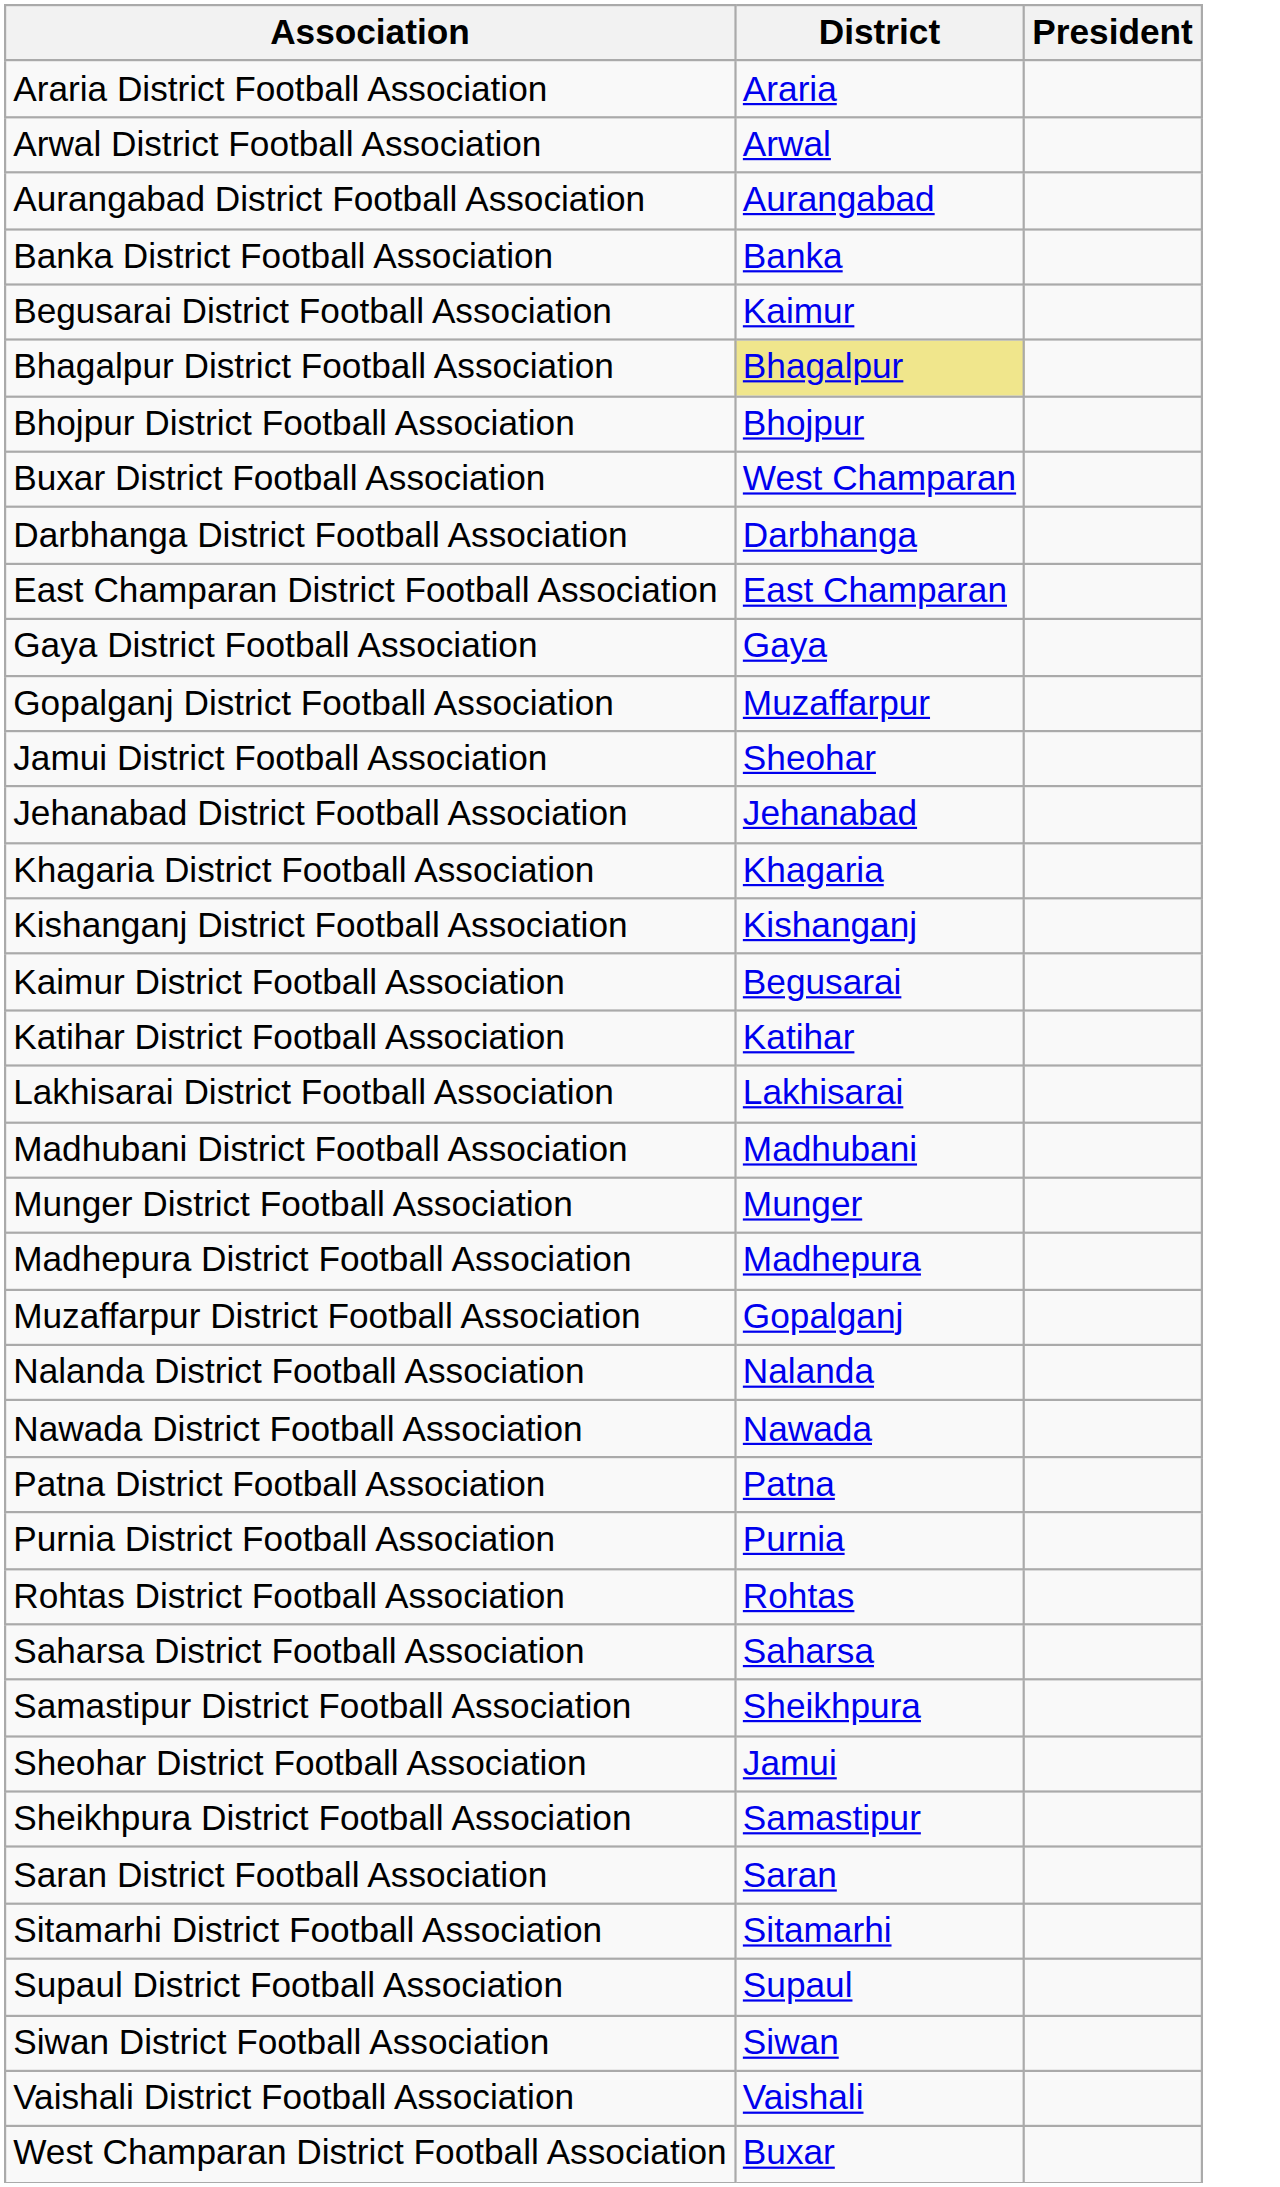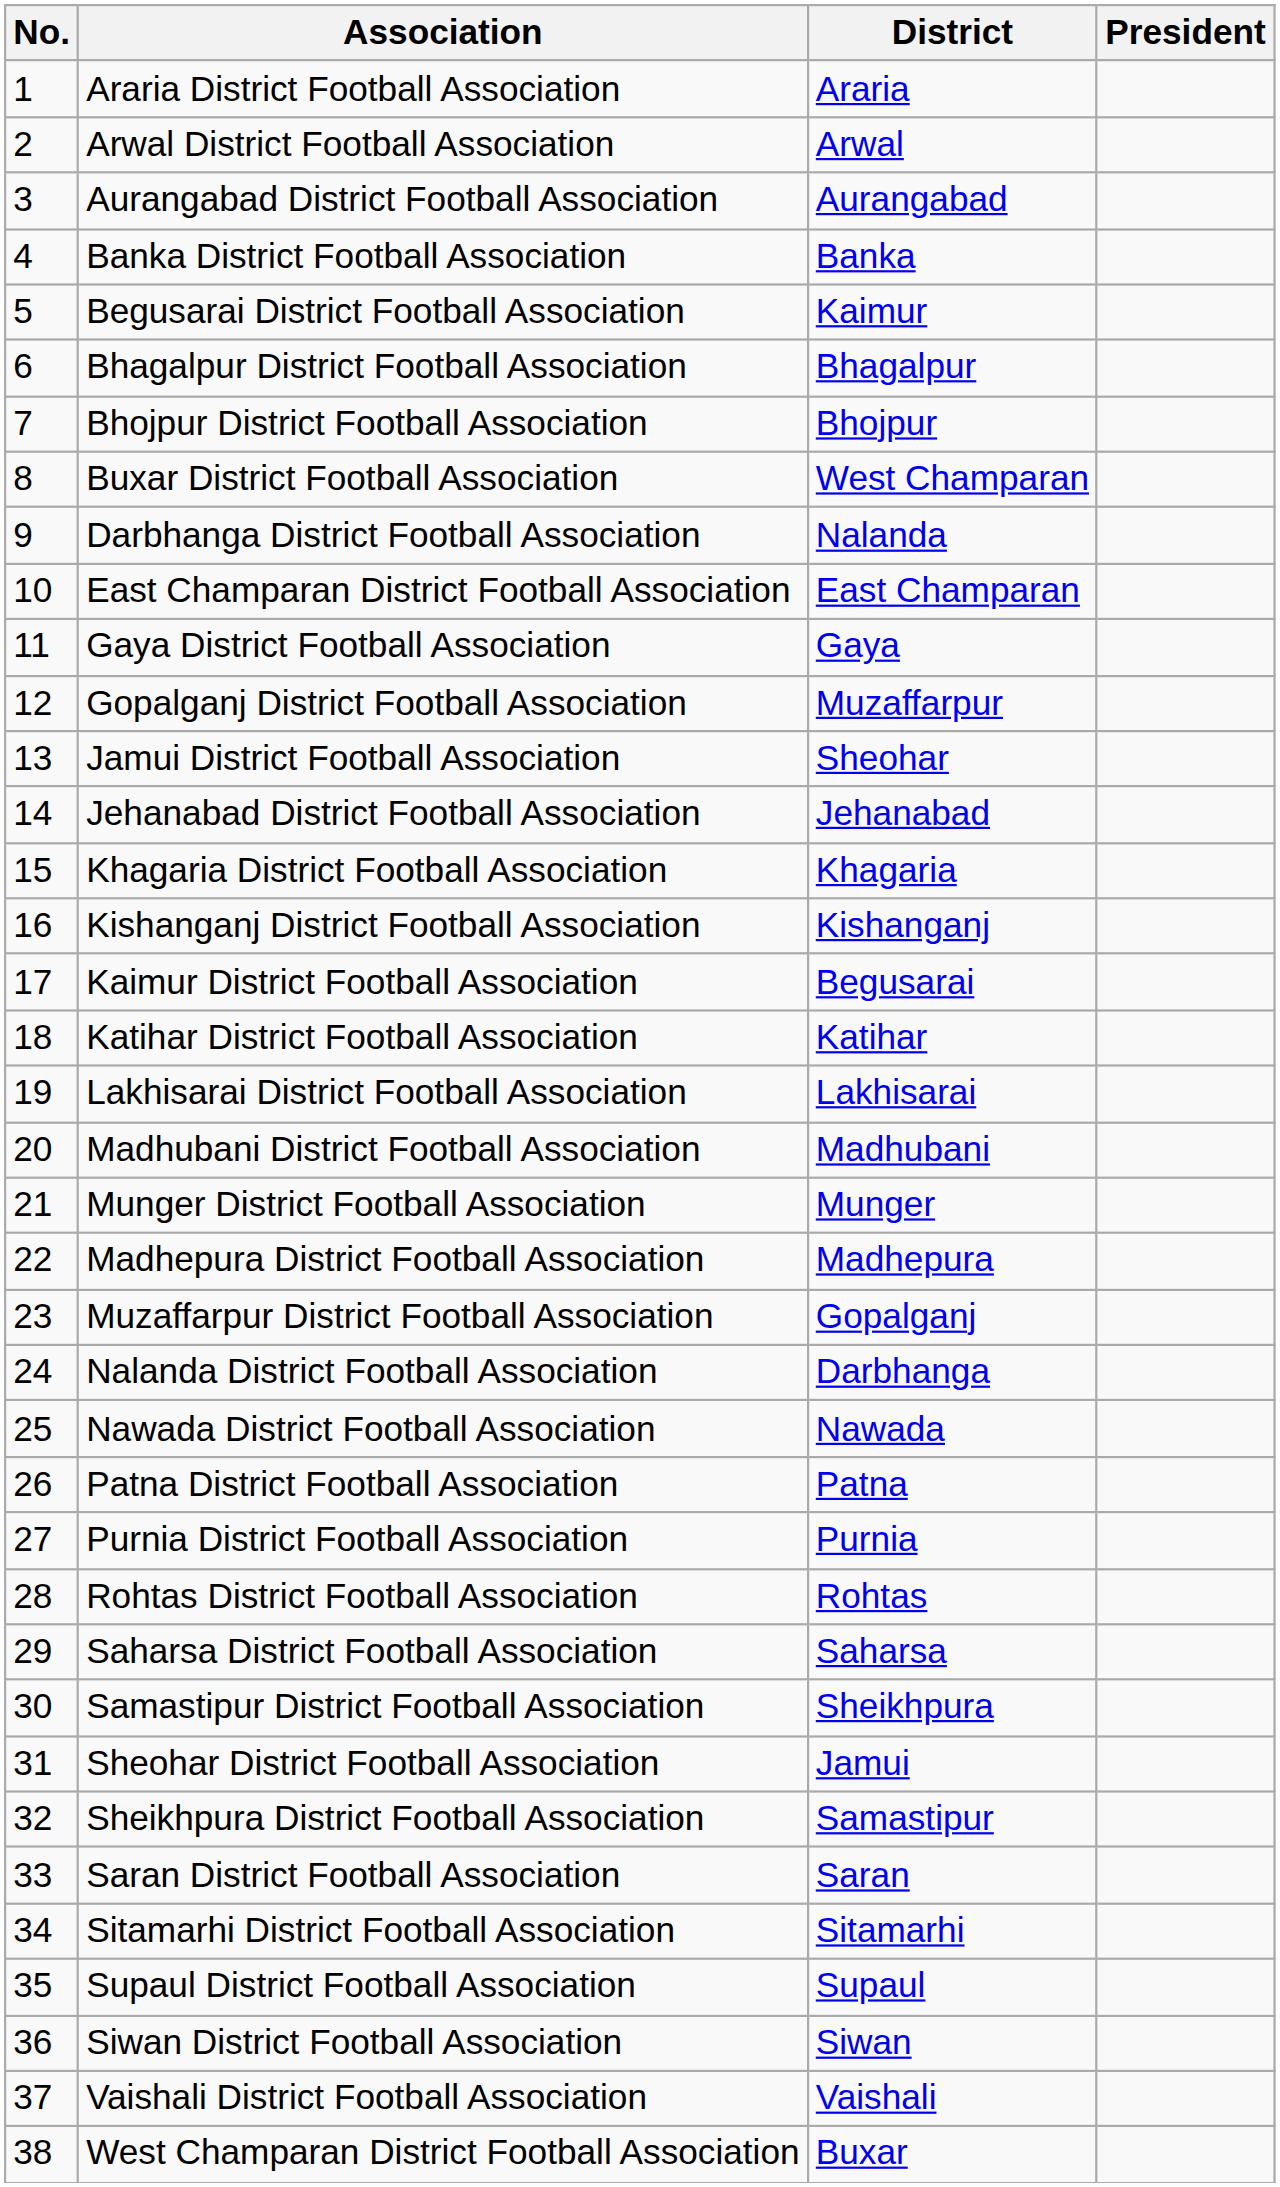 <table class="wikitable sortable">
 <tr>
+<th>No.</th>
 <th>Association</th>
 <th>District</th>
 <th>President</th>
 </tr>
 <tr>
+<td>1</td>
 <td>Araria District Football Association</td>
 <td><a href='#'>Araria</a></td>
 <td></td>
 </tr>
 <tr>
+<td>2</td>
 <td>Arwal District Football Association</td>
 <td><a href='#'>Arwal</a></td>
 <td></td>
 </tr>
 <tr>
+<td>3</td>
 <td>Aurangabad District Football Association</td>
 <td><a href='#'>Aurangabad</a></td>
 <td></td>
 </tr>
 <tr>
+<td>4</td>
 <td>Banka District Football Association</td>
 <td><a href='#'>Banka</a></td>
 <td></td>
 </tr>
 <tr>
+<td>5</td>
 <td>Begusarai District Football Association</td>
 <td><a href='#'>Kaimur</a></td>
 <td></td>
 </tr>
 <tr>
+<td>6</td>
 <td>Bhagalpur District Football Association</td>
-<td style="background: khaki;"><a href='#'>Bhagalpur</a></td>
+<td><a href='#'>Bhagalpur</a></td>
 <td></td>
 </tr>
 <tr>
+<td>7</td>
 <td>Bhojpur District Football Association</td>
 <td><a href='#'>Bhojpur</a></td>
 <td></td>
 </tr>
 <tr>
+<td>8</td>
 <td>Buxar District Football Association</td>
 <td><a href='#'>West Champaran</a></td>
 <td></td>
 </tr>
 <tr>
+<td>9</td>
 <td>Darbhanga District Football Association</td>
-<td><a href='#'>Darbhanga</a></td>
+<td><a href='#'>Nalanda</a></td>
 <td></td>
 </tr>
 <tr>
+<td>10</td>
 <td>East Champaran District Football Association</td>
 <td><a href='#'>East Champaran</a></td>
 <td></td>
 </tr>
 <tr>
+<td>11</td>
 <td>Gaya District Football Association</td>
 <td><a href='#'>Gaya</a></td>
 <td></td>
 </tr>
 <tr>
+<td>12</td>
 <td>Gopalganj District Football Association</td>
 <td><a href='#'>Muzaffarpur</a></td>
 <td></td>
 </tr>
 <tr>
+<td>13</td>
 <td>Jamui District Football Association</td>
 <td><a href='#'>Sheohar</a></td>
 <td></td>
 </tr>
 <tr>
+<td>14</td>
 <td>Jehanabad District Football Association</td>
 <td><a href='#'>Jehanabad</a></td>
 <td></td>
 </tr>
 <tr>
+<td>15</td>
 <td>Khagaria District Football Association</td>
 <td><a href='#'>Khagaria</a></td>
 <td></td>
 </tr>
 <tr>
+<td>16</td>
 <td>Kishanganj District Football Association</td>
 <td><a href='#'>Kishanganj</a></td>
 <td></td>
 </tr>
 <tr>
+<td>17</td>
 <td>Kaimur District Football Association</td>
 <td><a href='#'>Begusarai</a></td>
 <td></td>
 </tr>
 <tr>
+<td>18</td>
 <td>Katihar District Football Association</td>
 <td><a href='#'>Katihar</a></td>
 <td></td>
 </tr>
 <tr>
+<td>19</td>
 <td>Lakhisarai District Football Association</td>
 <td><a href='#'>Lakhisarai</a></td>
 <td></td>
 </tr>
 <tr>
+<td>20</td>
 <td>Madhubani District Football Association</td>
 <td><a href='#'>Madhubani</a></td>
 <td></td>
 </tr>
 <tr>
+<td>21</td>
 <td>Munger District Football Association</td>
 <td><a href='#'>Munger</a></td>
 <td></td>
 </tr>
 <tr>
+<td>22</td>
 <td>Madhepura District Football Association</td>
 <td><a href='#'>Madhepura</a></td>
 <td></td>
 </tr>
 <tr>
+<td>23</td>
 <td>Muzaffarpur District Football Association</td>
 <td><a href='#'>Gopalganj</a></td>
 <td></td>
 </tr>
 <tr>
+<td>24</td>
 <td>Nalanda District Football Association</td>
-<td><a href='#'>Nalanda</a></td>
+<td><a href='#'>Darbhanga</a></td>
 <td></td>
 </tr>
 <tr>
+<td>25</td>
 <td>Nawada District Football Association</td>
 <td><a href='#'>Nawada</a></td>
 <td></td>
 </tr>
 <tr>
+<td>26</td>
 <td>Patna District Football Association</td>
 <td><a href='#'>Patna</a></td>
 <td></td>
 </tr>
 <tr>
+<td>27</td>
 <td>Purnia District Football Association</td>
 <td><a href='#'>Purnia</a></td>
 <td></td>
 </tr>
 <tr>
+<td>28</td>
 <td>Rohtas District Football Association</td>
 <td><a href='#'>Rohtas</a></td>
 <td></td>
 </tr>
 <tr>
+<td>29</td>
 <td>Saharsa District Football Association</td>
 <td><a href='#'>Saharsa</a></td>
 <td></td>
 </tr>
 <tr>
+<td>30</td>
 <td>Samastipur District Football Association</td>
 <td><a href='#'>Sheikhpura</a></td>
 <td></td>
 </tr>
 <tr>
+<td>31</td>
 <td>Sheohar District Football Association</td>
 <td><a href='#'>Jamui</a></td>
 <td></td>
 </tr>
 <tr>
+<td>32</td>
 <td>Sheikhpura District Football Association</td>
 <td><a href='#'>Samastipur</a></td>
 <td></td>
 </tr>
 <tr>
+<td>33</td>
 <td>Saran District Football Association</td>
 <td><a href='#'>Saran</a></td>
 <td></td>
 </tr>
 <tr>
+<td>34</td>
 <td>Sitamarhi District Football Association</td>
 <td><a href='#'>Sitamarhi</a></td>
 <td></td>
 </tr>
 <tr>
+<td>35</td>
 <td>Supaul District Football Association</td>
 <td><a href='#'>Supaul</a></td>
 <td></td>
 </tr>
 <tr>
+<td>36</td>
 <td>Siwan District Football Association</td>
 <td><a href='#'>Siwan</a></td>
 <td></td>
 </tr>
 <tr>
+<td>37</td>
 <td>Vaishali District Football Association</td>
 <td><a href='#'>Vaishali</a></td>
 <td></td>
 </tr>
 <tr>
+<td>38</td>
 <td>West Champaran District Football Association</td>
 <td><a href='#'>Buxar</a></td>
 <td></td>
 </tr>
 </table>
